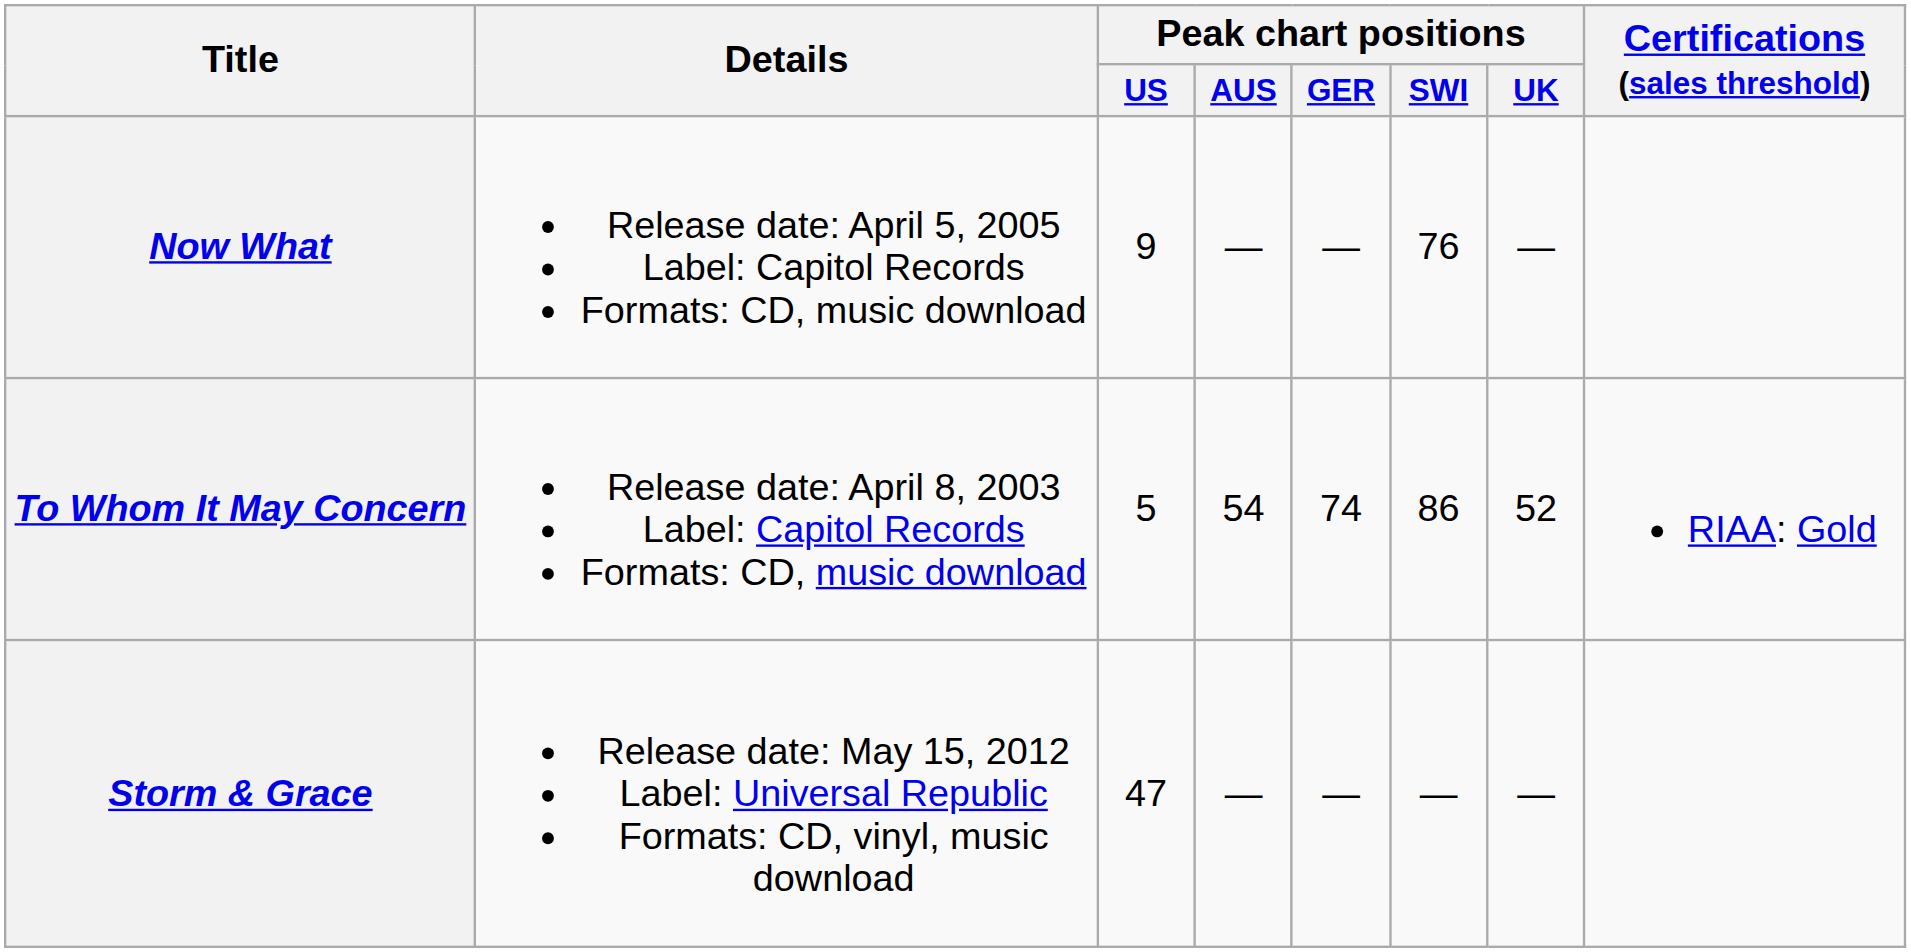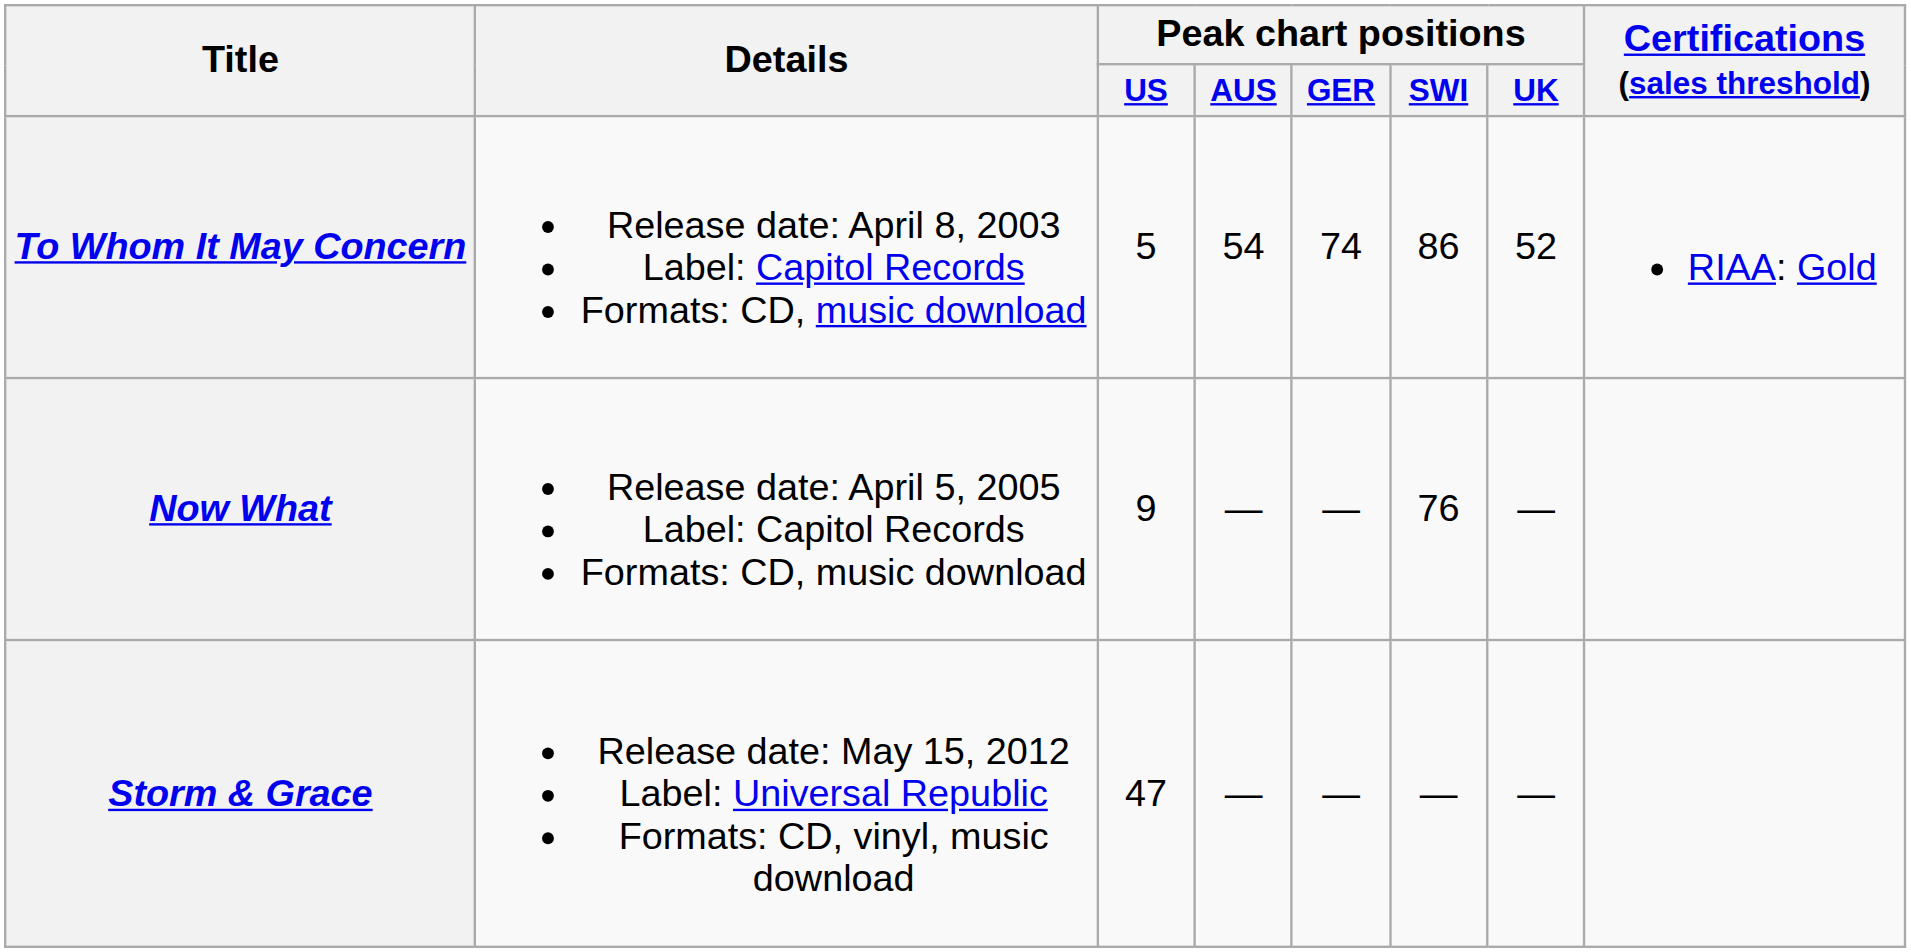 <table class="wikitable plainrowheaders" style="text-align:center;">
 <tr>
 <th rowspan="2" style="width:12em;">Title</th>
 <th rowspan="2" style="width:16em;">Details</th>
 <th colspan="5">Peak chart positions</th>
 <th rowspan="2" style="width:8em;"><a href='#'>Certifications</a><br><small>(<a href='#'>sales threshold</a>)</small></th>
 </tr>
 <tr style="font-size:smaller;">
 <th style="width:35px;"><a href='#'>US</a><br></th>
 <th style="width:35px;"><a href='#'>AUS</a><br></th>
 <th style="width:35px;"><a href='#'>GER</a><br></th>
 <th style="width:35px;"><a href='#'>SWI</a><br></th>
 <th style="width:35px;"><a href='#'>UK</a><br></th>
 </tr>
 <tr>
+<th scope="row"><em><a href='#'>To Whom It May Concern</a></em></th>
+<td><br><ul><li>Release date: April 8, 2003</li><li>Label: <a href='#'>Capitol Records</a></li><li>Formats: CD, <a href='#'>music download</a></li></ul></td>
+<td>5</td>
+<td>54</td>
+<td>74</td>
+<td>86</td>
+<td>52</td>
+<td style="text-align:left;"><br><ul><li><a href='#'>RIAA</a>: <a href='#'>Gold</a></li></ul></td>
+</tr>
+<tr>
 <th scope="row"><em><a href='#'>Now What</a></em></th>
 <td><br><ul><li>Release date: April 5, 2005</li><li>Label: Capitol Records</li><li>Formats: CD, music download</li></ul></td>
 <td>9</td>
 <td>—</td>
 <td>—</td>
 <td>76</td>
 <td>—</td>
 <td style="text-align:left;"></td>
-</tr>
-<tr>
-<th scope="row"><em><a href='#'>To Whom It May Concern</a></em></th>
-<td><br><ul><li>Release date: April 8, 2003</li><li>Label: <a href='#'>Capitol Records</a></li><li>Formats: CD, <a href='#'>music download</a></li></ul></td>
-<td>5</td>
-<td>54</td>
-<td>74</td>
-<td>86</td>
-<td>52</td>
-<td style="text-align:left;"><br><ul><li><a href='#'>RIAA</a>: <a href='#'>Gold</a></li></ul></td>
 </tr>
 <tr>
 <th scope="row"><em><a href='#'>Storm & Grace</a></em></th>
 <td><br><ul><li>Release date: May 15, 2012</li><li>Label: <a href='#'>Universal Republic</a></li><li>Formats: CD, vinyl, music download</li></ul></td>
 <td>47</td>
 <td>—</td>
 <td>—</td>
 <td>—</td>
 <td>—</td>
 <td style="text-align:left;"></td>
 </tr>
 </table>
